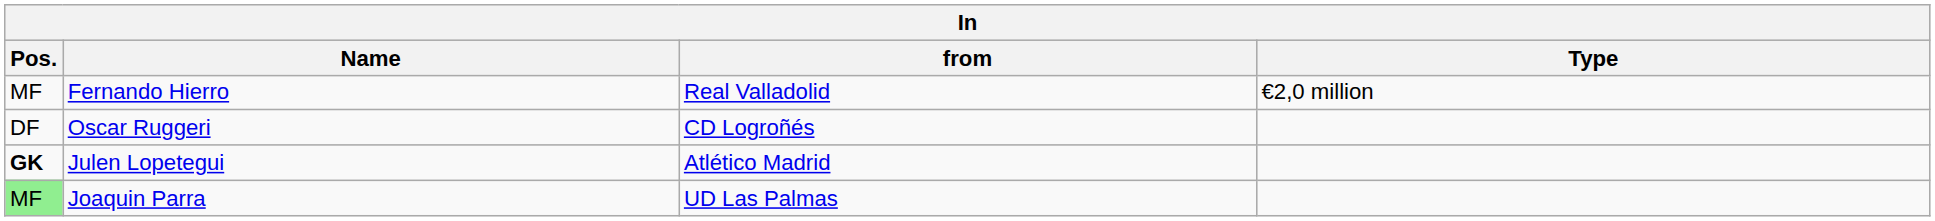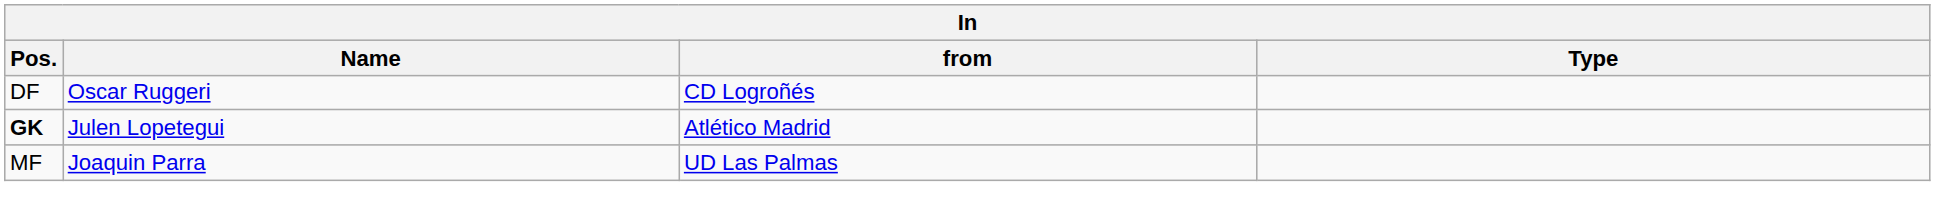 <table class="wikitable" style="font-size:90%;width:99%;">
 <tr>
 <th colspan="4">In</th>
 </tr>
 <tr>
 <th width=3%>Pos.</th>
 <th width=32%>Name</th>
 <th width=30%>from</th>
 <th width=35%>Type</th>
-</tr>
-<tr>
-<td>MF</td>
-<td><a href='#'>Fernando Hierro</a></td>
-<td><a href='#'>Real Valladolid</a></td>
-<td>€2,0 million</td>
 </tr>
 <tr>
 <td>DF</td>
 <td><a href='#'>Oscar Ruggeri</a></td>
 <td><a href='#'>CD Logroñés</a></td>
 <td></td>
 </tr>
 <tr>
 <td><strong>GK</strong></td>
 <td><a href='#'>Julen Lopetegui</a></td>
 <td><a href='#'>Atlético Madrid</a></td>
 <td></td>
 </tr>
 <tr>
-<td style="background: lightgreen;">MF</td>
+<td>MF</td>
 <td><a href='#'>Joaquin Parra</a></td>
 <td><a href='#'>UD Las Palmas</a></td>
 <td></td>
 </tr>
 </table>
